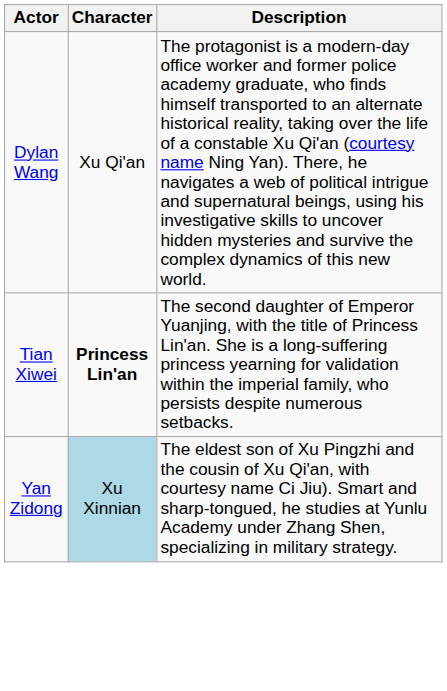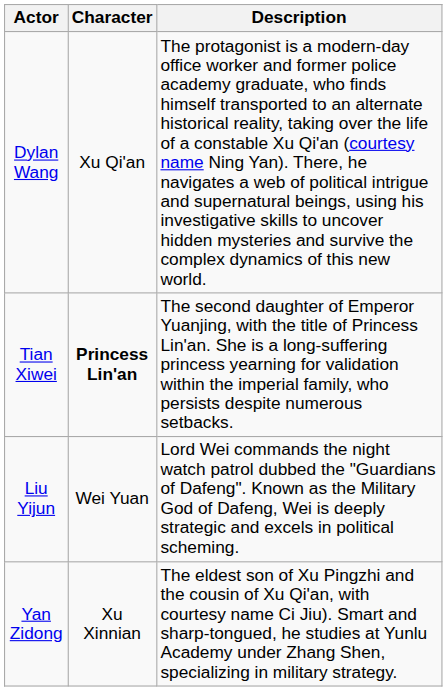 <table class="wikitable" style="text-align:center" width="65%">
 <tr>
 <th><strong>Actor</strong></th>
 <th width="12%"><strong>Character</strong></th>
 <th><strong>Description</strong></th>
 </tr>
 <tr>
 <td><a href='#'>Dylan Wang</a></td>
 <td>Xu Qi'an</td>
 <td align="left">The protagonist is a modern-day office worker and former police academy graduate, who finds himself transported to an alternate historical reality, taking over the life of a constable Xu Qi'an (<a href='#'>courtesy name</a> Ning Yan). There, he navigates a web of political intrigue and supernatural beings, using his investigative skills to uncover hidden mysteries and survive the complex dynamics of this new world.</td>
 </tr>
 <tr>
 <td><a href='#'>Tian Xiwei</a></td>
 <td><strong>Princess Lin'an</strong></td>
 <td align="left">The second daughter of Emperor Yuanjing, with the title of Princess Lin'an. She is a long-suffering princess yearning for validation within the imperial family, who persists despite numerous setbacks.</td>
 </tr>
 <tr>
+<td><a href='#'>Liu Yijun</a></td>
+<td>Wei Yuan</td>
+<td align="left">Lord Wei commands the night watch patrol dubbed the "Guardians of Dafeng". Known as the Military God of Dafeng, Wei is deeply strategic and excels in political scheming.</td>
+</tr>
+<tr>
 <td><a href='#'>Yan Zidong</a></td>
-<td style="background: lightblue;">Xu Xinnian</td>
+<td>Xu Xinnian</td>
 <td align="left">The eldest son of Xu Pingzhi and the cousin of Xu Qi'an, with courtesy name Ci Jiu). Smart and sharp-tongued, he studies at Yunlu Academy under Zhang Shen, specializing in military strategy.</td>
 </tr>
 </table>
